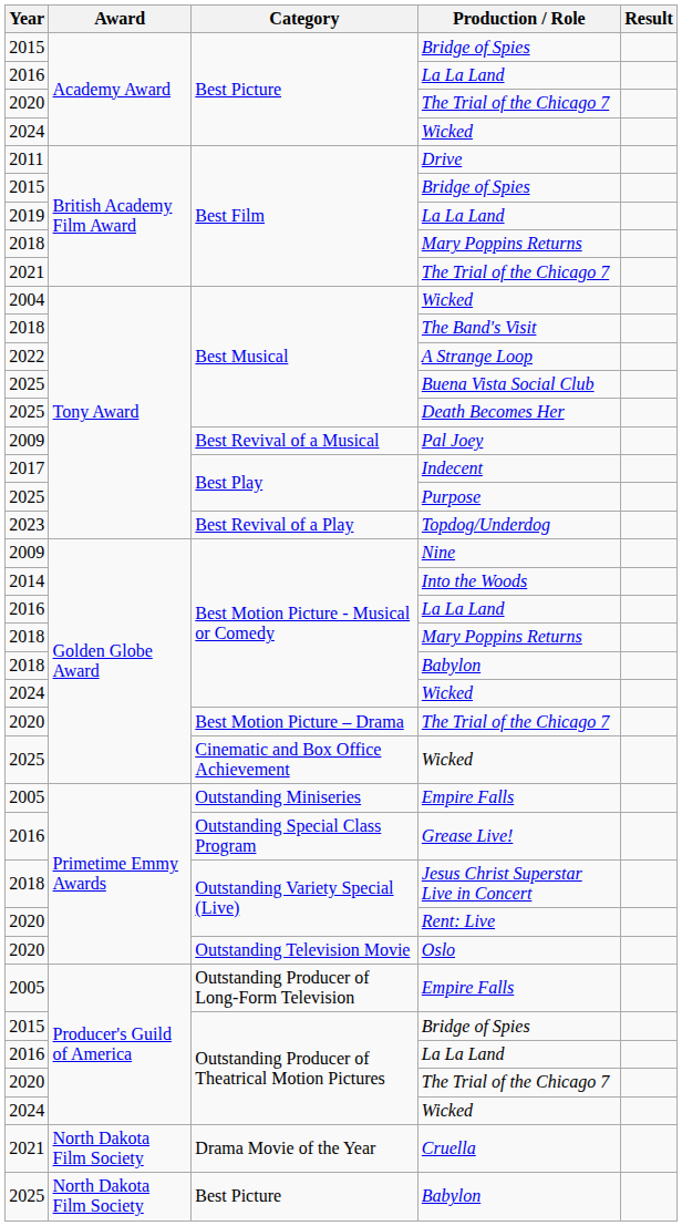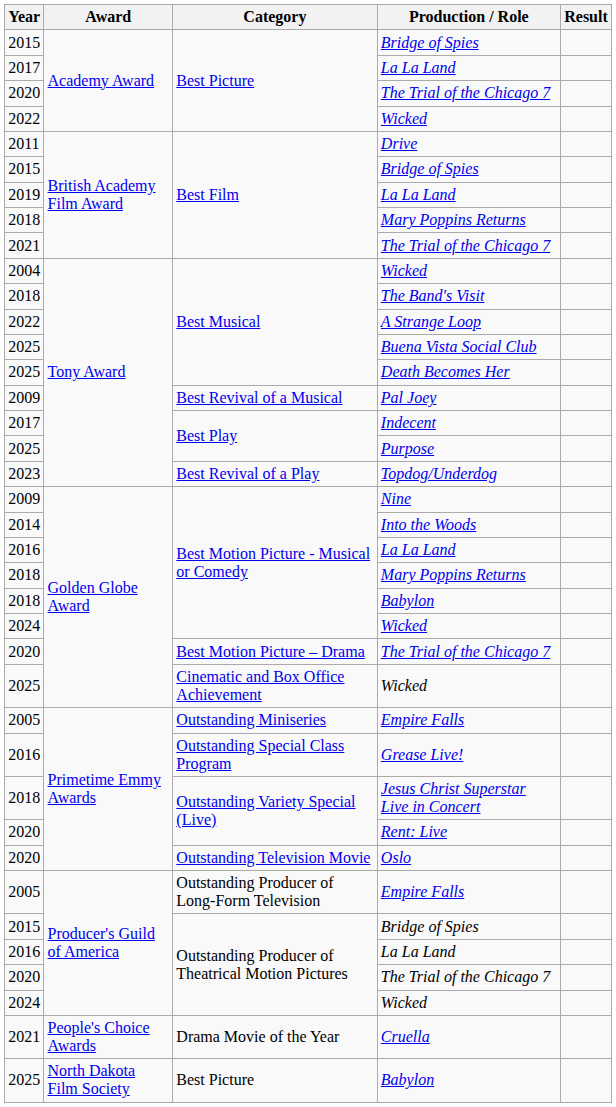 <table class="wikitable">
 <tr>
 <th>Year</th>
 <th>Award</th>
 <th>Category</th>
 <th>Production / Role</th>
 <th>Result</th>
 </tr>
 <tr>
 <td>2015</td>
 <td rowspan=4><a href='#'>Academy Award</a></td>
 <td rowspan=4><a href='#'>Best Picture</a></td>
 <td><em><a href='#'>Bridge of Spies</a></em></td>
 <td></td>
 </tr>
 <tr>
-<td>2016</td>
+<td>2017</td>
 <td><em><a href='#'>La La Land</a></em></td>
 <td></td>
 </tr>
 <tr>
 <td>2020</td>
 <td><em><a href='#'>The Trial of the Chicago 7</a></em></td>
 <td></td>
 </tr>
 <tr>
-<td>2024</td>
+<td>2022</td>
 <td><em><a href='#'>Wicked</a></em></td>
 <td></td>
 </tr>
 <tr>
 <td>2011</td>
 <td rowspan=5><a href='#'>British Academy Film Award</a></td>
 <td rowspan=5><a href='#'>Best Film</a></td>
 <td><em><a href='#'>Drive</a></em></td>
 <td></td>
 </tr>
 <tr>
 <td>2015</td>
 <td><em><a href='#'>Bridge of Spies</a></em></td>
 <td></td>
 </tr>
 <tr>
 <td>2019</td>
 <td><em><a href='#'>La La Land</a></em></td>
 <td></td>
 </tr>
 <tr>
 <td>2018</td>
 <td><em><a href='#'>Mary Poppins Returns</a></em></td>
 <td></td>
 </tr>
 <tr>
 <td>2021</td>
 <td><em><a href='#'>The Trial of the Chicago 7</a></em></td>
 <td></td>
 </tr>
 <tr>
 <td>2004</td>
 <td rowspan=9><a href='#'>Tony Award</a></td>
 <td rowspan="5"><a href='#'>Best Musical</a></td>
 <td><em><a href='#'>Wicked</a></em></td>
 <td></td>
 </tr>
 <tr>
 <td>2018</td>
 <td><em><a href='#'>The Band's Visit</a></em></td>
 <td></td>
 </tr>
 <tr>
 <td>2022</td>
 <td><em><a href='#'>A Strange Loop</a></em></td>
 <td></td>
 </tr>
 <tr>
 <td>2025</td>
 <td><em><a href='#'>Buena Vista Social Club</a></em></td>
 <td></td>
 </tr>
 <tr>
 <td>2025</td>
 <td><em><a href='#'>Death Becomes Her</a></em></td>
 <td></td>
 </tr>
 <tr>
 <td>2009</td>
 <td><a href='#'>Best Revival of a Musical</a></td>
 <td><em><a href='#'>Pal Joey</a></em></td>
 <td></td>
 </tr>
 <tr>
 <td>2017</td>
 <td rowspan="2"><a href='#'>Best Play</a></td>
 <td><em><a href='#'>Indecent</a></em></td>
 <td></td>
 </tr>
 <tr>
 <td>2025</td>
 <td><em><a href='#'>Purpose</a></em></td>
 <td></td>
 </tr>
 <tr>
 <td>2023</td>
 <td><a href='#'>Best Revival of a Play</a></td>
 <td><em><a href='#'>Topdog/Underdog</a></em></td>
 <td></td>
 </tr>
 <tr>
 <td>2009</td>
 <td rowspan=8><a href='#'>Golden Globe Award</a></td>
 <td rowspan=6><a href='#'>Best Motion Picture - Musical or Comedy</a></td>
 <td><em><a href='#'>Nine</a></em></td>
 <td></td>
 </tr>
 <tr>
 <td>2014</td>
 <td><em><a href='#'>Into the Woods</a></em></td>
 <td></td>
 </tr>
 <tr>
 <td>2016</td>
 <td><em><a href='#'>La La Land</a></em></td>
 <td></td>
 </tr>
 <tr>
 <td>2018</td>
 <td><em><a href='#'>Mary Poppins Returns</a></em></td>
 <td></td>
 </tr>
 <tr>
 <td>2018</td>
 <td><em><a href='#'>Babylon</a></em></td>
 <td></td>
 </tr>
 <tr>
 <td>2024</td>
 <td><em><a href='#'>Wicked</a></em></td>
 <td></td>
 </tr>
 <tr>
 <td>2020</td>
 <td><a href='#'>Best Motion Picture – Drama</a></td>
 <td><em><a href='#'>The Trial of the Chicago 7</a></em></td>
 <td></td>
 </tr>
 <tr>
 <td>2025</td>
 <td><a href='#'>Cinematic and Box Office Achievement</a></td>
 <td><em>Wicked</em></td>
 <td></td>
 </tr>
 <tr>
 <td>2005</td>
 <td rowspan=5><a href='#'>Primetime Emmy Awards</a></td>
 <td><a href='#'>Outstanding Miniseries</a></td>
 <td><em><a href='#'>Empire Falls</a></em></td>
 <td></td>
 </tr>
 <tr>
 <td>2016</td>
 <td><a href='#'>Outstanding Special Class Program</a></td>
 <td><em><a href='#'>Grease Live!</a></em></td>
 <td></td>
 </tr>
 <tr>
 <td>2018</td>
 <td rowspan=2><a href='#'>Outstanding Variety Special (Live)</a></td>
 <td><em><a href='#'>Jesus Christ Superstar Live in Concert</a></em></td>
 <td></td>
 </tr>
 <tr>
 <td>2020</td>
 <td><em><a href='#'>Rent: Live</a></em></td>
 <td></td>
 </tr>
 <tr>
 <td>2020</td>
 <td><a href='#'>Outstanding Television Movie</a></td>
 <td><em><a href='#'>Oslo</a></em></td>
 <td></td>
 </tr>
 <tr>
 <td>2005</td>
 <td rowspan=5><a href='#'>Producer's Guild of America</a></td>
 <td>Outstanding Producer of Long-Form Television</td>
 <td><em><a href='#'>Empire Falls</a></em></td>
 <td></td>
 </tr>
 <tr>
 <td>2015</td>
 <td rowspan=4>Outstanding Producer of Theatrical Motion Pictures</td>
 <td><em>Bridge of Spies</em></td>
 <td></td>
 </tr>
 <tr>
 <td>2016</td>
 <td><em>La La Land</em></td>
 <td></td>
 </tr>
 <tr>
 <td>2020</td>
 <td><em>The Trial of the Chicago 7</em></td>
 <td></td>
 </tr>
 <tr>
 <td>2024</td>
 <td><em>Wicked</em></td>
 <td></td>
 </tr>
 <tr>
 <td>2021</td>
-<td><a href='#'>North Dakota Film Society</a></td>
+<td><a href='#'>People's Choice Awards</a></td>
 <td>Drama Movie of the Year</td>
 <td><em><a href='#'>Cruella</a></em></td>
 <td></td>
 </tr>
 <tr>
 <td>2025</td>
 <td><a href='#'>North Dakota Film Society</a></td>
 <td>Best Picture</td>
 <td><em><a href='#'>Babylon</a></em></td>
 <td></td>
 </tr>
 <tr>
 </tr>
 </table>
